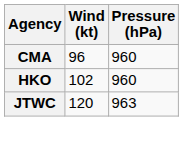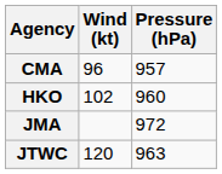 <table class="wikitable floatleft">
 <tr>
 <th>Agency</th>
 <th>Wind<br>(kt)</th>
 <th>Pressure<br>(hPa)</th>
 </tr>
 <tr>
 <th>CMA</th>
 <td>96</td>
-<td>960</td>
+<td>957</td>
 </tr>
 <tr>
 <th>HKO</th>
 <td>102</td>
 <td>960</td>
 </tr>
 <tr>
+<th>JMA</th>
+<td></td>
+<td>972</td>
+</tr>
+<tr>
 <th>JTWC</th>
 <td>120</td>
 <td>963</td>
 </tr>
 </table>
